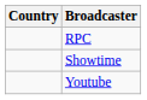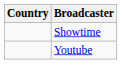 <table class="wikitable">
 <tr>
 <th align=center>Country</th>
 <th align=center>Broadcaster</th>
-</tr>
-<tr>
-<td></td>
-<td><a href='#'>RPC</a></td>
 </tr>
 <tr>
 <td></td>
 <td><a href='#'>Showtime</a></td>
 </tr>
 <tr>
 <td></td>
 <td><a href='#'>Youtube</a></td>
 </tr>
 </table>
